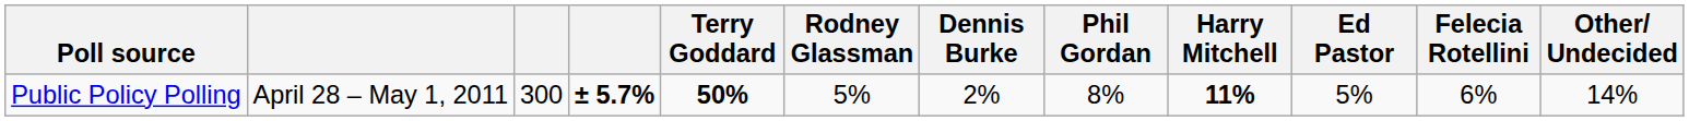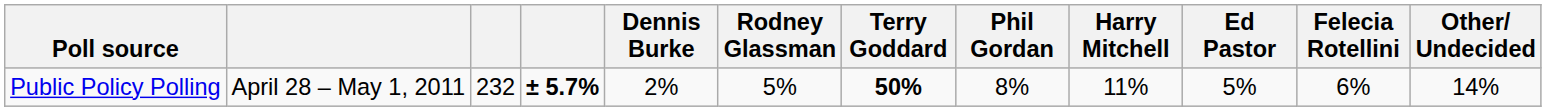 <table class="wikitable" style="text-align:center">
 <tr valign= bottom>
 <th>Poll source</th>
 <th></th>
 <th></th>
 <th></th>
+<th style="width:70px;">Dennis<br>Burke</th>
+<th style="width:70px;">Rodney<br>Glassman</th>
 <th style="width:70px;">Terry<br>Goddard</th>
-<th style="width:70px;">Rodney<br>Glassman</th>
-<th style="width:70px;">Dennis<br>Burke</th>
 <th style="width:70px;">Phil<br>Gordan</th>
 <th style="width:70px;">Harry<br>Mitchell</th>
 <th style="width:70px;">Ed<br>Pastor</th>
 <th style="width:70px;">Felecia<br>Rotellini</th>
 <th>Other/<br>Undecided</th>
 </tr>
 <tr>
 <td align=left><a href='#'>Public Policy Polling</a></td>
 <td>April 28 – May 1, 2011</td>
-<td>300</td>
+<td>232</td>
 <td><strong>± 5.7%</strong></td>
+<td>2%</td>
+<td>5%</td>
 <td><strong>50%</strong></td>
-<td>5%</td>
-<td>2%</td>
 <td>8%</td>
-<td><strong>11%</strong></td>
+<td>11%</td>
 <td>5%</td>
 <td>6%</td>
 <td>14%</td>
 </tr>
 </table>
